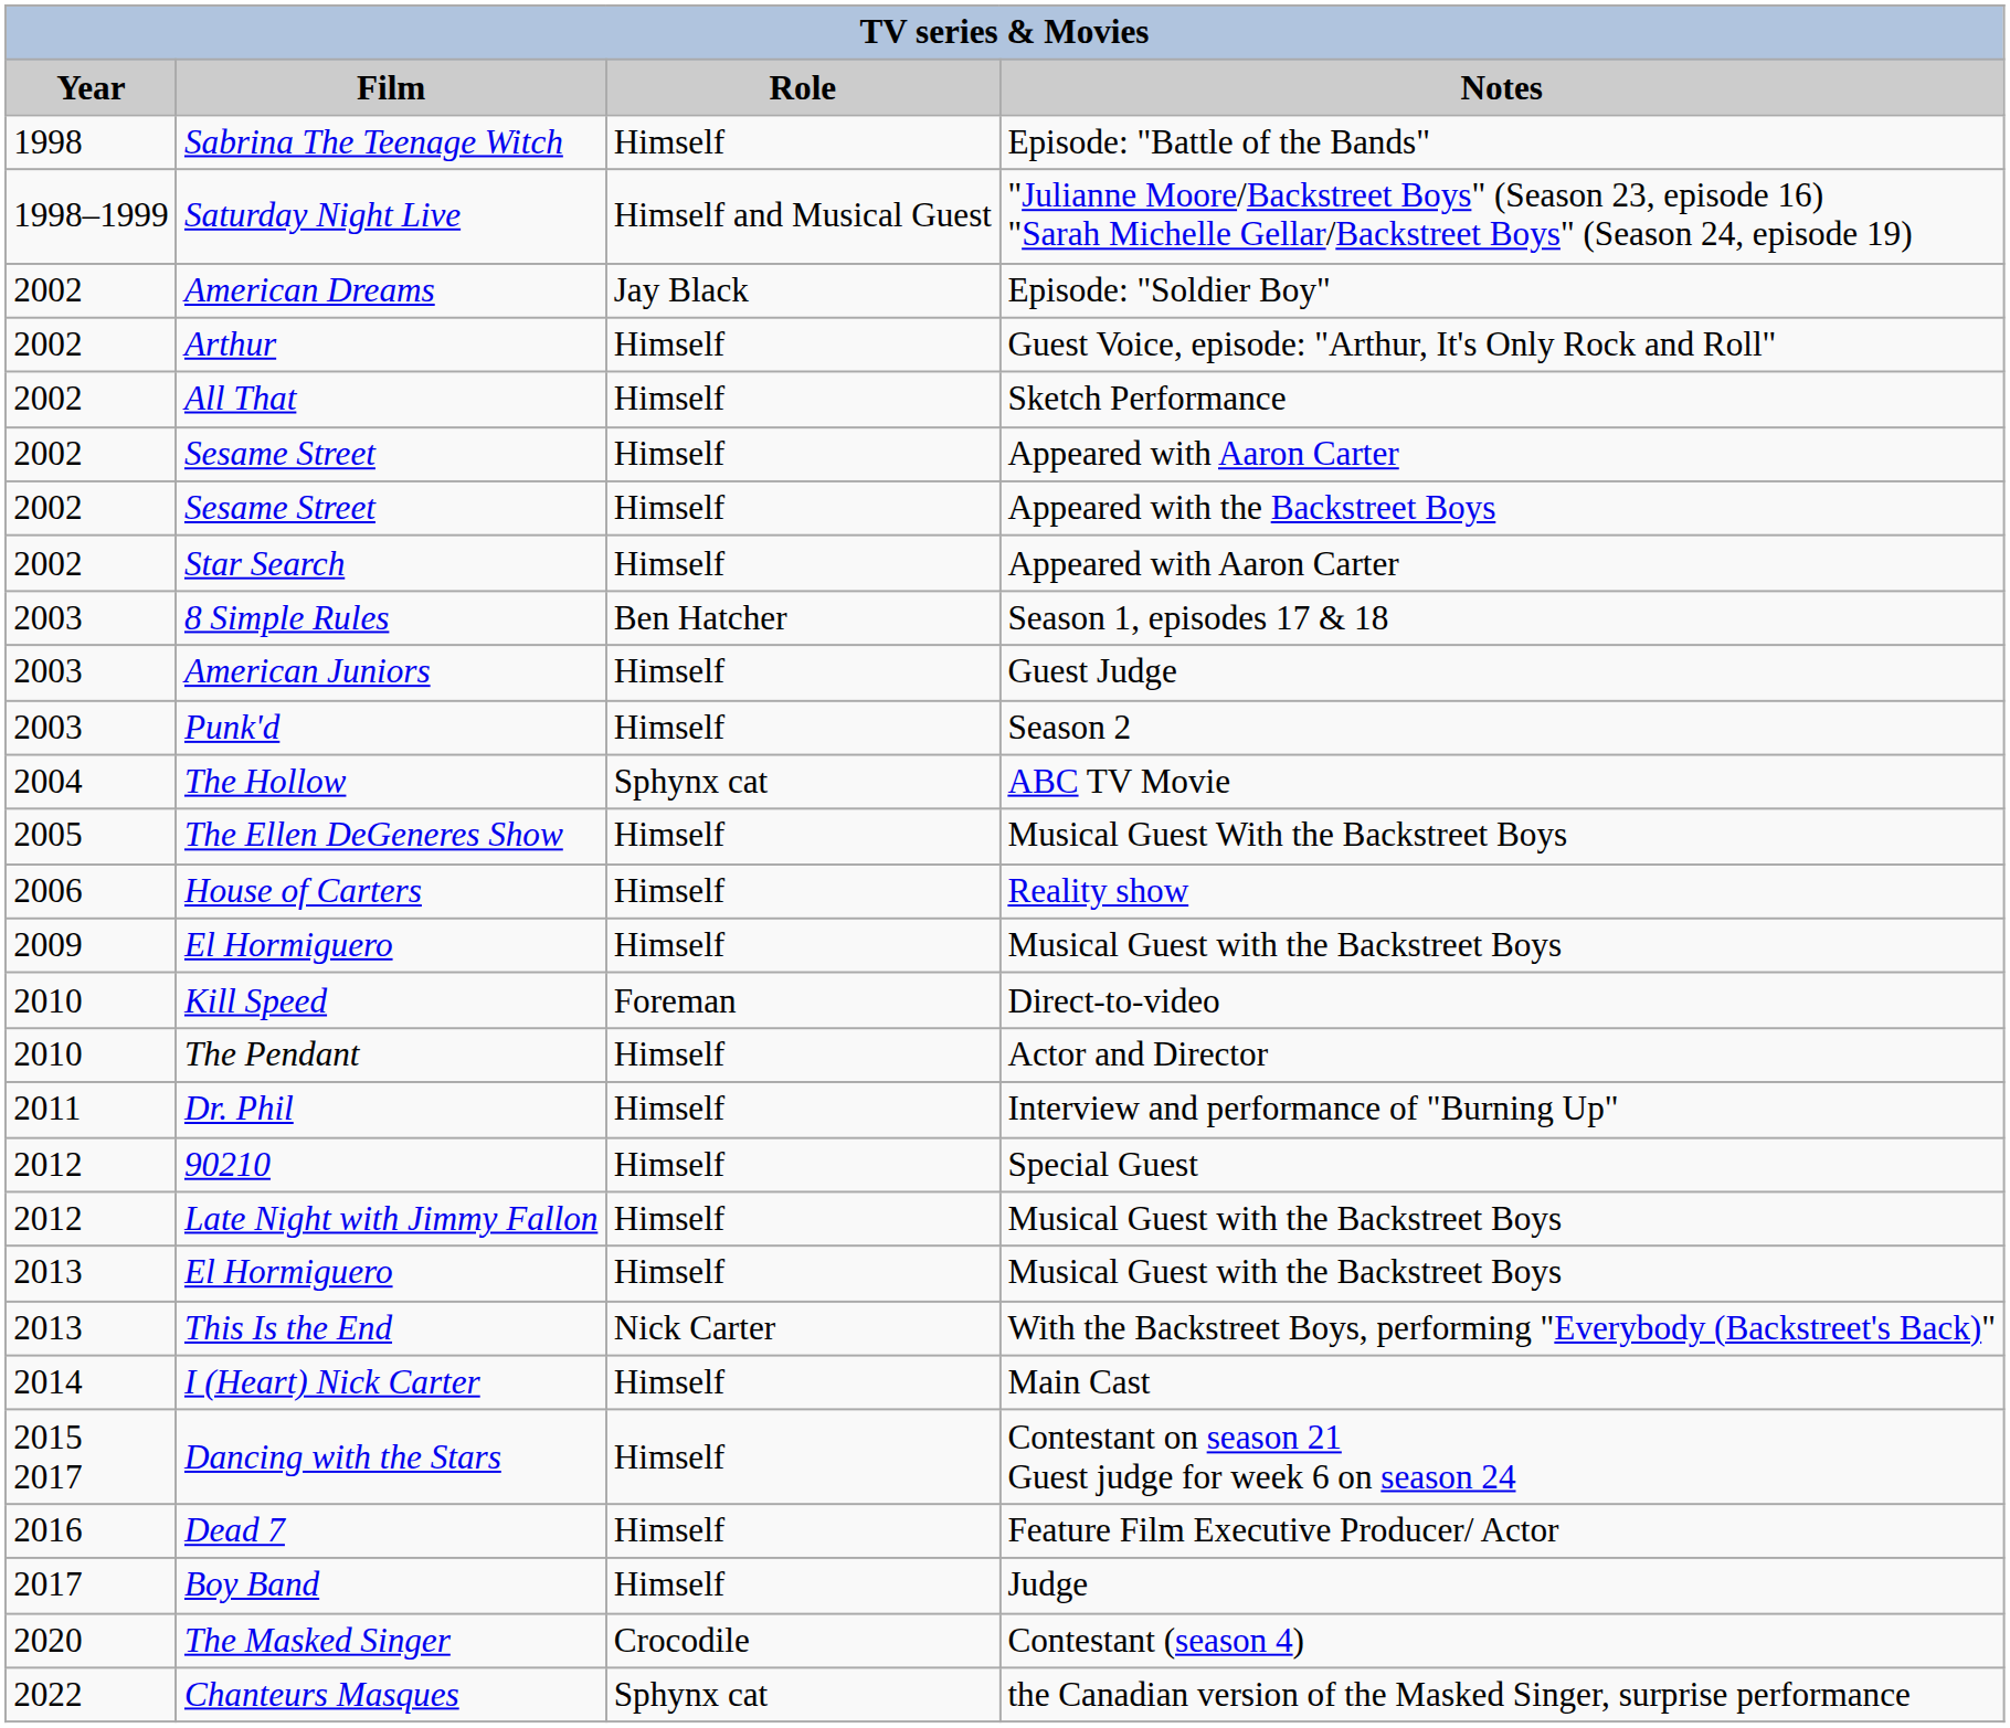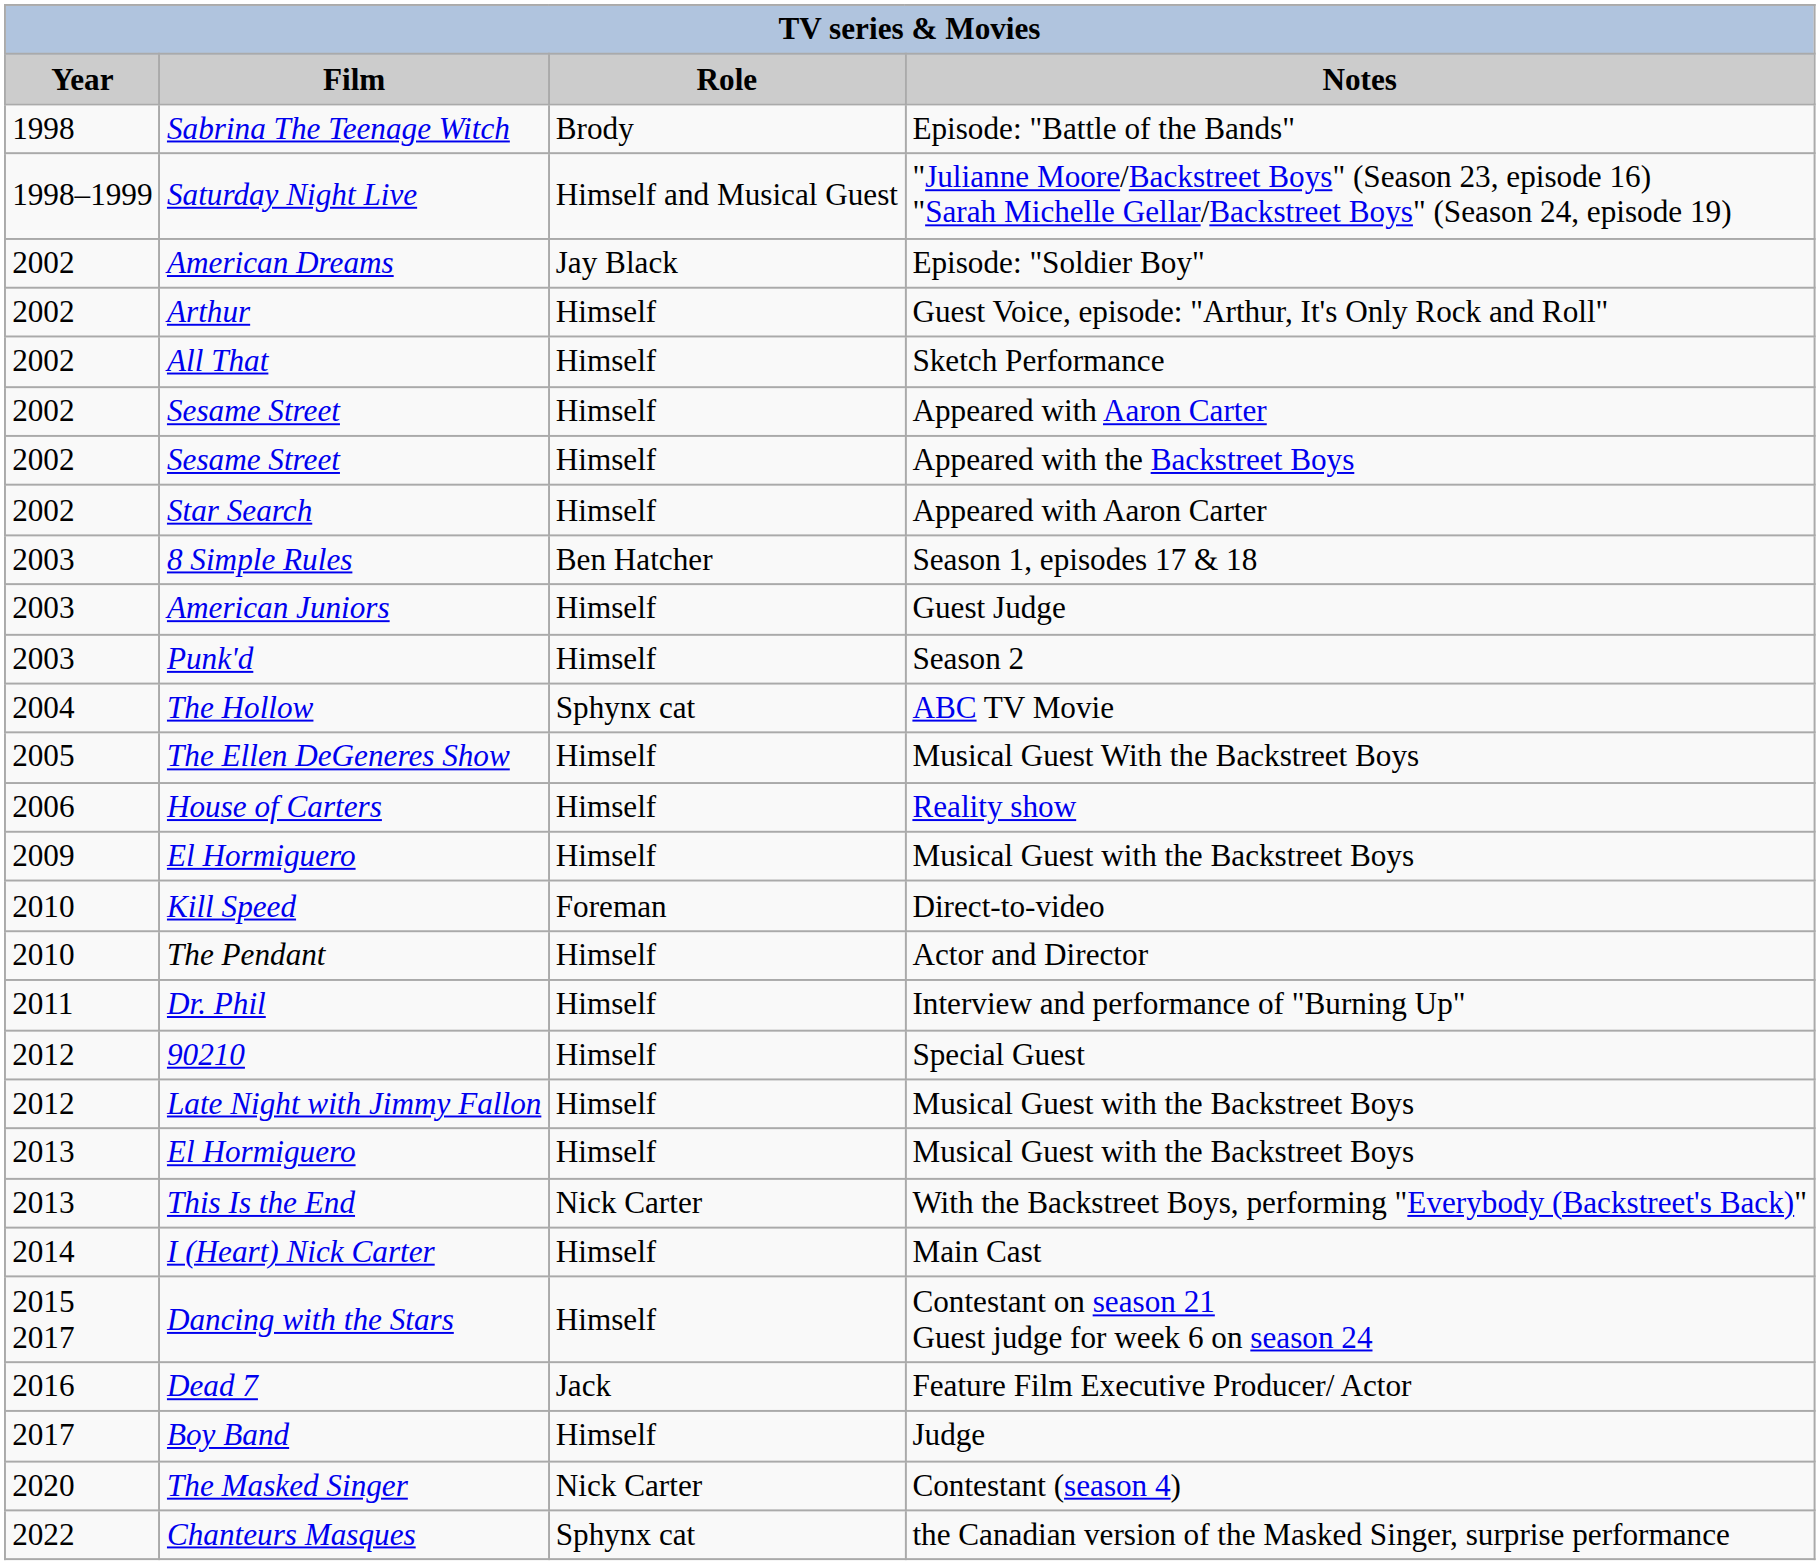 <table class="wikitable sortable">
 <tr style="text-align:center;">
 <th colspan=4 style="background:#B0C4DE;">TV series & Movies</th>
 </tr>
 <tr style="text-align:center;">
 <th style="background:#ccc;">Year</th>
 <th style="background:#ccc;">Film</th>
 <th style="background:#ccc;">Role</th>
 <th style="background:#ccc;">Notes</th>
 </tr>
 <tr>
 <td>1998</td>
 <td><em><a href='#'>Sabrina The Teenage Witch</a></em></td>
-<td>Himself</td>
+<td>Brody</td>
 <td>Episode: "Battle of the Bands"</td>
 </tr>
 <tr>
 <td>1998–1999</td>
 <td><em><a href='#'>Saturday Night Live</a></em></td>
 <td>Himself and Musical Guest</td>
 <td>"<a href='#'>Julianne Moore</a>/<a href='#'>Backstreet Boys</a>" (Season 23, episode 16)<br>"<a href='#'>Sarah Michelle Gellar</a>/<a href='#'>Backstreet Boys</a>" (Season 24, episode 19)</td>
 </tr>
 <tr>
 <td>2002</td>
 <td><em><a href='#'>American Dreams</a></em></td>
 <td>Jay Black</td>
 <td>Episode: "Soldier Boy"</td>
 </tr>
 <tr>
 <td>2002</td>
 <td><em><a href='#'>Arthur</a></em></td>
 <td>Himself</td>
 <td>Guest Voice, episode: "Arthur, It's Only Rock and Roll"</td>
 </tr>
 <tr>
 <td>2002</td>
 <td><em><a href='#'>All That</a></em></td>
 <td>Himself</td>
 <td>Sketch Performance</td>
 </tr>
 <tr>
 <td>2002</td>
 <td><em><a href='#'>Sesame Street</a></em></td>
 <td>Himself</td>
 <td>Appeared with <a href='#'>Aaron Carter</a></td>
 </tr>
 <tr>
 <td>2002</td>
 <td><em><a href='#'>Sesame Street</a></em></td>
 <td>Himself</td>
 <td>Appeared with the <a href='#'>Backstreet Boys</a></td>
 </tr>
 <tr>
 <td>2002</td>
 <td><em><a href='#'>Star Search</a></em></td>
 <td>Himself</td>
 <td>Appeared with Aaron Carter</td>
 </tr>
 <tr>
 <td>2003</td>
 <td><em><a href='#'>8 Simple Rules</a></em></td>
 <td>Ben Hatcher</td>
 <td>Season 1, episodes 17 & 18</td>
 </tr>
 <tr>
 <td>2003</td>
 <td><em><a href='#'>American Juniors</a></em></td>
 <td>Himself</td>
 <td>Guest Judge</td>
 </tr>
 <tr>
 <td>2003</td>
 <td><em><a href='#'>Punk'd</a></em></td>
 <td>Himself</td>
 <td>Season 2</td>
 </tr>
 <tr>
 <td>2004</td>
 <td><em><a href='#'>The Hollow</a></em></td>
 <td>Sphynx cat</td>
 <td><a href='#'>ABC</a> TV Movie</td>
 </tr>
 <tr>
 <td>2005</td>
 <td><em><a href='#'>The Ellen DeGeneres Show</a></em></td>
 <td>Himself</td>
 <td>Musical Guest With the Backstreet Boys</td>
 </tr>
 <tr>
 <td>2006</td>
 <td><em><a href='#'>House of Carters</a></em></td>
 <td>Himself</td>
 <td><a href='#'>Reality show</a></td>
 </tr>
 <tr>
 <td>2009</td>
 <td><em><a href='#'>El Hormiguero</a></em></td>
 <td>Himself</td>
 <td>Musical Guest with the Backstreet Boys</td>
 </tr>
 <tr>
 <td>2010</td>
 <td><em><a href='#'>Kill Speed</a></em></td>
 <td>Foreman</td>
 <td>Direct-to-video</td>
 </tr>
 <tr>
 <td>2010</td>
 <td><em>The Pendant</em></td>
 <td>Himself</td>
 <td>Actor and Director</td>
 </tr>
 <tr>
 <td>2011</td>
 <td><em><a href='#'>Dr. Phil</a></em></td>
 <td>Himself</td>
 <td>Interview and performance of "Burning Up"</td>
 </tr>
 <tr>
 <td>2012</td>
 <td><em><a href='#'>90210</a></em></td>
 <td>Himself</td>
 <td>Special Guest</td>
 </tr>
 <tr>
 <td>2012</td>
 <td><em><a href='#'>Late Night with Jimmy Fallon</a></em></td>
 <td>Himself</td>
 <td>Musical Guest with the Backstreet Boys</td>
 </tr>
 <tr>
 <td>2013</td>
 <td><em><a href='#'>El Hormiguero</a></em></td>
 <td>Himself</td>
 <td>Musical Guest with the Backstreet Boys</td>
 </tr>
 <tr>
 <td>2013</td>
 <td><em><a href='#'>This Is the End</a></em></td>
 <td>Nick Carter</td>
 <td>With the Backstreet Boys, performing "<a href='#'>Everybody (Backstreet's Back)</a>"</td>
 </tr>
 <tr>
 <td>2014</td>
 <td><em><a href='#'>I (Heart) Nick Carter</a></em></td>
 <td>Himself</td>
 <td>Main Cast</td>
 </tr>
 <tr>
 <td>2015<br>2017</td>
 <td><em><a href='#'>Dancing with the Stars</a></em></td>
 <td>Himself</td>
 <td>Contestant on <a href='#'>season 21</a><br>Guest judge for week 6 on <a href='#'>season 24</a></td>
 </tr>
 <tr>
 <td>2016</td>
 <td><em><a href='#'>Dead 7</a></em></td>
-<td>Himself</td>
+<td>Jack</td>
 <td>Feature Film Executive Producer/ Actor</td>
 </tr>
 <tr>
 <td>2017</td>
 <td><em><a href='#'>Boy Band</a></em></td>
 <td>Himself</td>
 <td>Judge</td>
 </tr>
 <tr>
 <td>2020</td>
 <td><em><a href='#'>The Masked Singer</a></em></td>
-<td>Crocodile</td>
+<td>Nick Carter</td>
 <td>Contestant (<a href='#'>season 4</a>)</td>
 </tr>
 <tr>
 <td>2022</td>
 <td><em><a href='#'>Chanteurs Masques</a></em></td>
 <td>Sphynx cat</td>
 <td>the Canadian version of the Masked Singer, surprise performance</td>
 </tr>
 </table>
